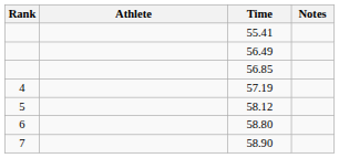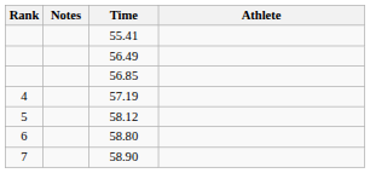 <table class="wikitable" style="text-align:center">
 <tr>
 <th width=40>Rank</th>
+<th width=50>Notes</th>
+<th width=80>Time</th>
 <th width=250>Athlete</th>
-<th width=80>Time</th>
-<th width=50>Notes</th>
 </tr>
 <tr>
 <td></td>
+<td></td>
+<td>55.41</td>
 <td align=left></td>
-<td>55.41</td>
-<td></td>
 </tr>
 <tr>
 <td></td>
+<td></td>
+<td>56.49</td>
 <td align=left></td>
-<td>56.49</td>
-<td></td>
 </tr>
 <tr>
 <td></td>
+<td></td>
+<td>56.85</td>
 <td align=left></td>
-<td>56.85</td>
-<td></td>
 </tr>
 <tr>
 <td>4</td>
+<td></td>
+<td>57.19</td>
 <td align=left></td>
-<td>57.19</td>
-<td></td>
 </tr>
 <tr>
 <td>5</td>
+<td></td>
+<td>58.12</td>
 <td align=left></td>
-<td>58.12</td>
-<td></td>
 </tr>
 <tr>
 <td>6</td>
+<td></td>
+<td>58.80</td>
 <td align=left></td>
-<td>58.80</td>
-<td></td>
 </tr>
 <tr>
 <td>7</td>
+<td></td>
+<td>58.90</td>
 <td align=left></td>
-<td>58.90</td>
-<td></td>
 </tr>
 </table>
